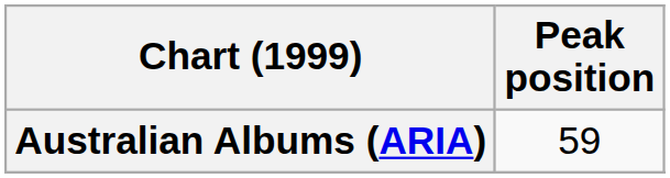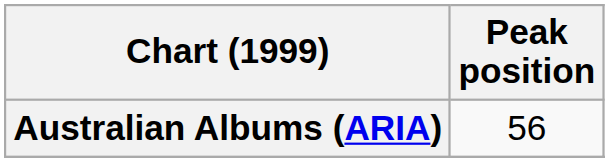 <table class="wikitable sortable plainrowheaders">
 <tr>
 <th>Chart (1999)</th>
 <th>Peak<br>position</th>
 </tr>
 <tr>
 <th scope="row">Australian Albums (<a href='#'>ARIA</a>)</th>
-<td align="center">59</td>
+<td align="center">56</td>
 </tr>
 <tr>
 </tr>
 <tr>
 </tr>
 <tr>
 </tr>
 <tr>
 </tr>
 <tr>
 </tr>
 <tr>
 </tr>
 <tr>
 </tr>
 <tr>
 </tr>
 <tr>
 </tr>
 <tr>
 </tr>
 <tr>
 </tr>
 <tr>
 </tr>
 <tr>
 </tr>
 </table>
